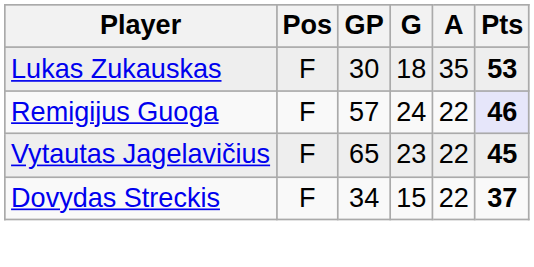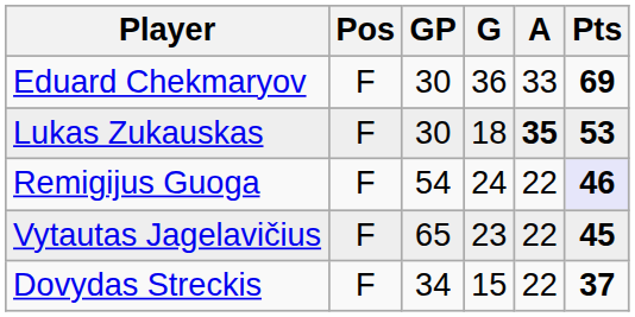 <table class="wikitable">
 <tr>
 <th>Player</th>
 <th>Pos</th>
 <th>GP</th>
 <th>G</th>
 <th>A</th>
 <th>Pts</th>
 </tr>
+<tr align="center">
+<td align="left"><a href='#'>Eduard Chekmaryov</a></td>
+<td>F</td>
+<td>30</td>
+<td>36</td>
+<td>33</td>
+<td><strong>69</strong></td>
+</tr>
 <tr align="center" bgcolor="#eeeeee">
 <td align="left"><a href='#'>Lukas Zukauskas</a></td>
 <td>F</td>
 <td>30</td>
 <td>18</td>
-<td>35</td>
+<td><strong>35</strong></td>
 <td><strong>53</strong></td>
 </tr>
 <tr align="center">
 <td align="left"><a href='#'>Remigijus Guoga</a></td>
 <td>F</td>
-<td>57</td>
+<td>54</td>
 <td>24</td>
 <td>22</td>
 <td style="background: lavender;"><strong>46</strong></td>
 </tr>
 <tr align="center" bgcolor="#eeeeee">
 <td align="left"><a href='#'>Vytautas Jagelavičius</a></td>
 <td>F</td>
 <td>65</td>
 <td>23</td>
 <td>22</td>
 <td><strong>45</strong></td>
 </tr>
 <tr align="center">
 <td align="left"><a href='#'>Dovydas Streckis</a></td>
 <td>F</td>
 <td>34</td>
 <td>15</td>
 <td>22</td>
 <td><strong>37</strong></td>
 </tr>
 </table>
